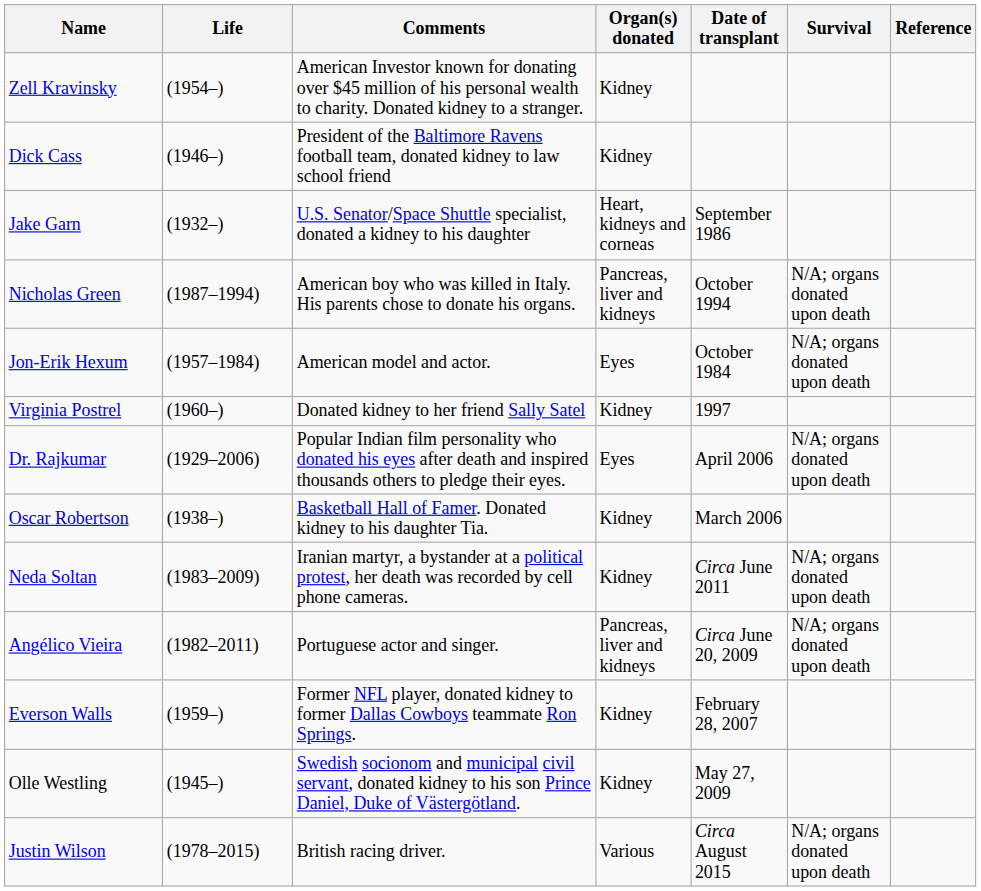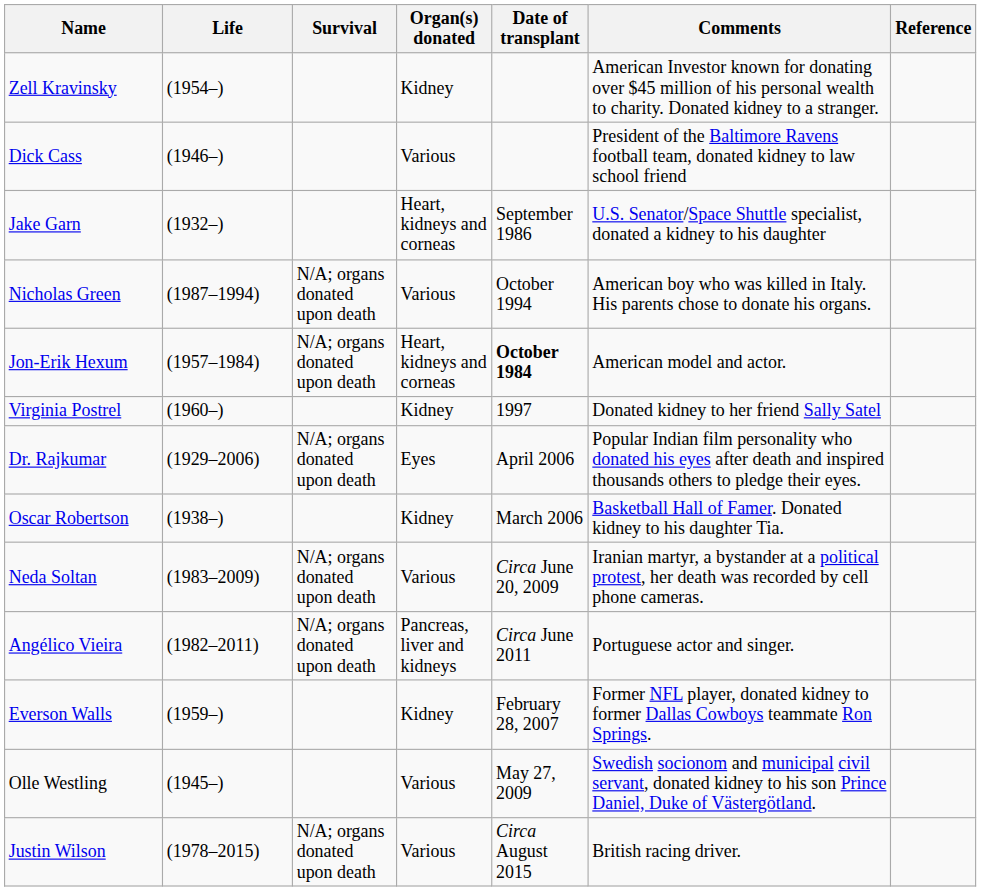 <table class=wikitable>
 <tr>
 <th style="width:17%;">Name</th>
 <th style="width:14%;">Life</th>
-<th style="width:33%;">Comments</th>
+<th style="width:11%;">Survival</th>
 <th style="width:10%;">Organ(s) donated</th>
 <th style="width:10%;">Date of transplant</th>
-<th style="width:11%;">Survival</th>
+<th style="width:33%;">Comments</th>
 <th style="width:8%;">Reference</th>
 </tr>
 <tr>
 <td><a href='#'>Zell Kravinsky</a></td>
 <td>(1954–)</td>
-<td>American Investor known for donating over $45 million of his personal wealth to charity. Donated kidney to a stranger.</td>
+<td></td>
 <td>Kidney</td>
 <td></td>
-<td></td>
+<td>American Investor known for donating over $45 million of his personal wealth to charity. Donated kidney to a stranger.</td>
 <td></td>
 </tr>
 <tr>
 <td><a href='#'>Dick Cass</a></td>
 <td>(1946–)</td>
+<td></td>
+<td>Various</td>
+<td></td>
 <td>President of the <a href='#'>Baltimore Ravens</a> football team, donated kidney to law school friend</td>
-<td>Kidney</td>
-<td></td>
-<td></td>
 <td></td>
 </tr>
 <tr>
 <td><a href='#'>Jake Garn</a></td>
 <td>(1932–)</td>
-<td><a href='#'>U.S. Senator</a>/<a href='#'>Space Shuttle</a> specialist, donated a kidney to his daughter</td>
+<td></td>
 <td>Heart, kidneys and corneas</td>
 <td>September 1986</td>
-<td></td>
+<td><a href='#'>U.S. Senator</a>/<a href='#'>Space Shuttle</a> specialist, donated a kidney to his daughter</td>
 <td></td>
 </tr>
 <tr>
 <td><a href='#'>Nicholas Green</a></td>
 <td>(1987–1994)</td>
+<td>N/A; organs donated upon death</td>
+<td>Various</td>
+<td>October 1994</td>
 <td>American boy who was killed in Italy. His parents chose to donate his organs.</td>
-<td>Pancreas, liver and kidneys</td>
-<td>October 1994</td>
-<td>N/A; organs donated upon death</td>
 <td></td>
 </tr>
 <tr>
 <td><a href='#'>Jon-Erik Hexum</a></td>
 <td>(1957–1984)</td>
+<td>N/A; organs donated upon death</td>
+<td>Heart, kidneys and corneas</td>
+<td><strong>October 1984</strong></td>
 <td>American model and actor.</td>
-<td>Eyes</td>
-<td>October 1984</td>
-<td>N/A; organs donated upon death</td>
 <td></td>
 </tr>
 <tr>
 <td><a href='#'>Virginia Postrel</a></td>
 <td>(1960–)</td>
-<td>Donated kidney to her friend <a href='#'>Sally Satel</a></td>
+<td></td>
 <td>Kidney</td>
 <td>1997</td>
-<td></td>
+<td>Donated kidney to her friend <a href='#'>Sally Satel</a></td>
 <td></td>
 </tr>
 <tr>
 <td><a href='#'>Dr. Rajkumar</a></td>
 <td>(1929–2006)</td>
-<td>Popular Indian film personality who <a href='#'>donated his eyes</a> after death and inspired thousands others to pledge their eyes.</td>
+<td>N/A; organs donated upon death</td>
 <td>Eyes</td>
 <td>April 2006</td>
-<td>N/A; organs donated upon death</td>
+<td>Popular Indian film personality who <a href='#'>donated his eyes</a> after death and inspired thousands others to pledge their eyes.</td>
 <td></td>
 </tr>
 <tr>
 <td><a href='#'>Oscar Robertson</a></td>
 <td>(1938–)</td>
-<td><a href='#'>Basketball Hall of Famer</a>. Donated kidney to his daughter Tia.</td>
+<td></td>
 <td>Kidney</td>
 <td>March 2006</td>
-<td></td>
+<td><a href='#'>Basketball Hall of Famer</a>. Donated kidney to his daughter Tia.</td>
 <td></td>
 </tr>
 <tr>
 <td><a href='#'>Neda Soltan</a></td>
 <td>(1983–2009)</td>
+<td>N/A; organs donated upon death</td>
+<td>Various</td>
+<td><em>Circa</em> June 20, 2009</td>
 <td>Iranian martyr, a bystander at a <a href='#'>political protest</a>, her death was recorded by cell phone cameras.</td>
-<td>Kidney</td>
-<td><em>Circa</em> June 2011</td>
-<td>N/A; organs donated upon death</td>
 <td></td>
 </tr>
 <tr>
 <td><a href='#'>Angélico Vieira</a></td>
 <td>(1982–2011)</td>
+<td>N/A; organs donated upon death</td>
+<td>Pancreas, liver and kidneys</td>
+<td><em>Circa</em> June 2011</td>
 <td>Portuguese actor and singer.</td>
-<td>Pancreas, liver and kidneys</td>
-<td><em>Circa</em> June 20, 2009</td>
-<td>N/A; organs donated upon death</td>
 <td></td>
 </tr>
 <tr>
 <td><a href='#'>Everson Walls</a></td>
 <td>(1959–)</td>
-<td>Former <a href='#'>NFL</a> player, donated kidney to former <a href='#'>Dallas Cowboys</a> teammate <a href='#'>Ron Springs</a>.</td>
+<td></td>
 <td>Kidney</td>
 <td>February 28, 2007</td>
-<td></td>
+<td>Former <a href='#'>NFL</a> player, donated kidney to former <a href='#'>Dallas Cowboys</a> teammate <a href='#'>Ron Springs</a>.</td>
 <td></td>
 </tr>
 <tr>
 <td>Olle Westling</td>
 <td>(1945–)</td>
+<td></td>
+<td>Various</td>
+<td>May 27, 2009</td>
 <td><a href='#'>Swedish</a> <a href='#'>socionom</a> and <a href='#'>municipal</a> <a href='#'>civil servant</a>, donated kidney to his son <a href='#'>Prince Daniel, Duke of Västergötland</a>.</td>
-<td>Kidney</td>
-<td>May 27, 2009</td>
-<td></td>
 <td></td>
 </tr>
 <tr>
 <td><a href='#'>Justin Wilson</a></td>
 <td>(1978–2015)</td>
-<td>British racing driver.</td>
+<td>N/A; organs donated upon death</td>
 <td>Various</td>
 <td><em>Circa</em> August 2015</td>
-<td>N/A; organs donated upon death</td>
+<td>British racing driver.</td>
 <td></td>
 </tr>
 </table>
